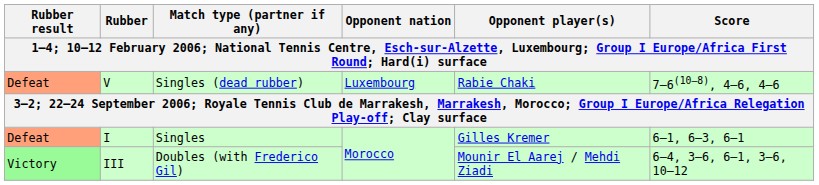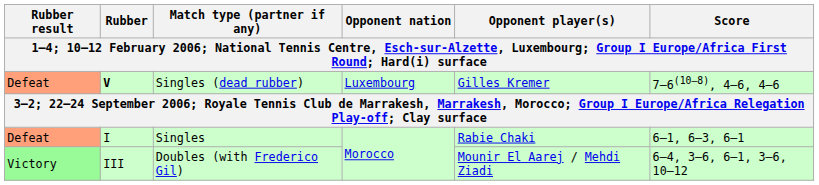 <table class=wikitable style=font-size:97%>
 <tr>
 <th scope="col">Rubber result</th>
 <th scope="col">Rubber</th>
 <th scope="col">Match type (partner if any)</th>
 <th scope="col">Opponent nation</th>
 <th scope="col">Opponent player(s)</th>
 <th scope="col">Score</th>
 </tr>
 <tr>
 <th colspan=7>1–4; 10–12 February 2006; National Tennis Centre, <a href='#'>Esch-sur-Alzette</a>, Luxembourg; <a href='#'>Group I Europe/Africa First Round</a>; Hard(i) surface</th>
 </tr>
 <tr style="background:#cfc;">
 <td bgcolor=FFA07A>Defeat</td>
-<td>V</td>
+<td><strong>V</strong></td>
 <td>Singles (<a href='#'>dead rubber</a>)</td>
 <td> <a href='#'>Luxembourg</a></td>
-<td><a href='#'>Rabie Chaki</a></td>
+<td><a href='#'>Gilles Kremer</a></td>
 <td>7–6<sup>(10–8)</sup>, 4–6, 4–6</td>
 </tr>
 <tr>
 <th colspan=7>3–2; 22–24 September 2006; Royale Tennis Club de Marrakesh, <a href='#'>Marrakesh</a>, Morocco; <a href='#'>Group I Europe/Africa Relegation Play-off</a>; Clay surface</th>
 </tr>
 <tr style="background:#cfc;">
 <td bgcolor=FFA07A>Defeat</td>
 <td>I</td>
 <td>Singles</td>
 <td rowspan=2> <a href='#'>Morocco</a></td>
-<td><a href='#'>Gilles Kremer</a></td>
+<td><a href='#'>Rabie Chaki</a></td>
 <td>6–1, 6–3, 6–1</td>
 </tr>
 <tr style="background:#cfc;">
 <td bgcolor=98FB98>Victory</td>
 <td>III</td>
 <td>Doubles (with <a href='#'>Frederico Gil</a>)</td>
 <td><a href='#'>Mounir El Aarej</a> / <a href='#'>Mehdi Ziadi</a></td>
 <td>6–4, 3–6, 6–1, 3–6, 10–12</td>
 </tr>
 </table>
